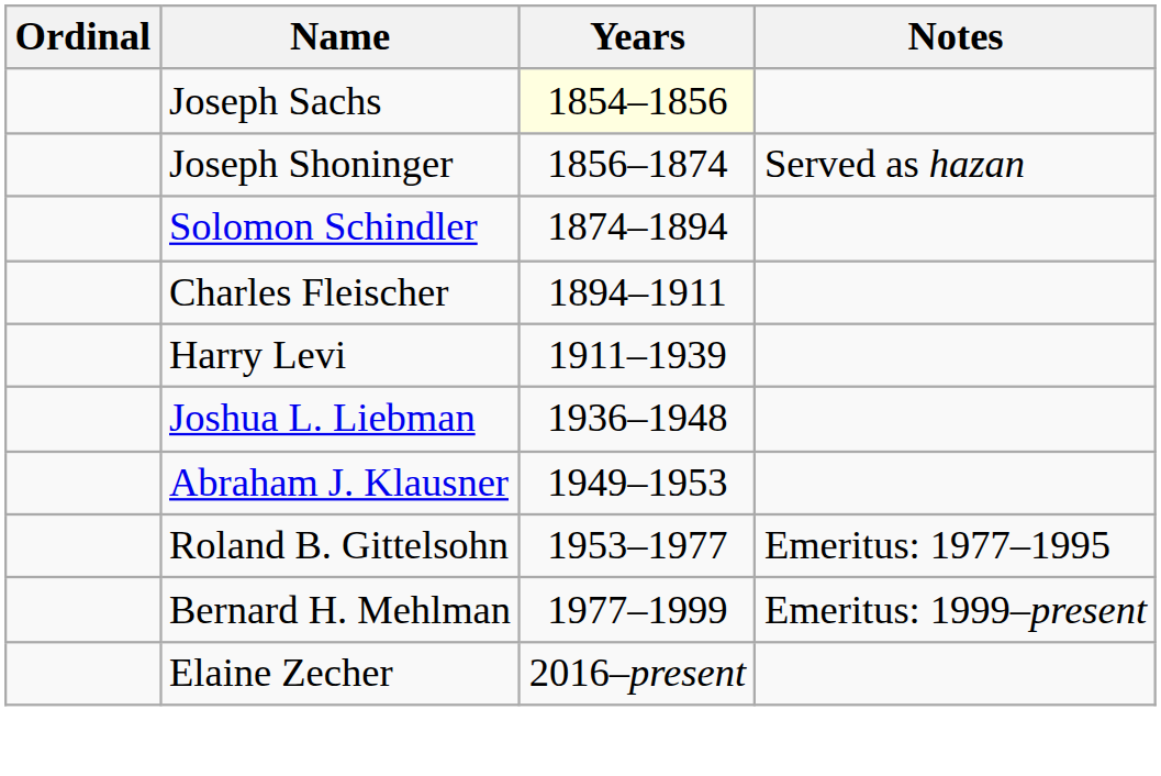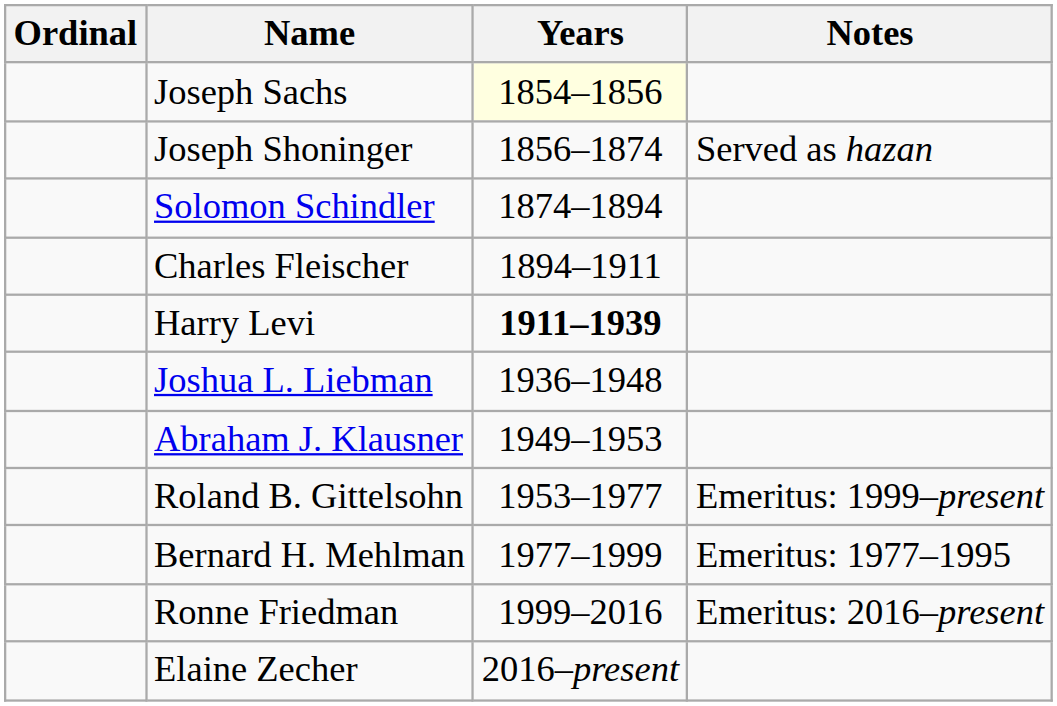 <table class="wikitable sortable" border="1">
 <tr style="white-space:nowrap;">
 <th>Ordinal</th>
 <th>Name</th>
 <th>Years</th>
 <th>Notes</th>
 </tr>
 <tr>
 <td align=center></td>
 <td>Joseph Sachs</td>
 <td align=center style="background: lightyellow;">1854–1856</td>
 <td></td>
 </tr>
 <tr>
 <td align=center></td>
 <td>Joseph Shoninger</td>
 <td align=center>1856–1874</td>
 <td>Served as <em>hazan</em></td>
 </tr>
 <tr>
 <td align=center></td>
 <td><a href='#'>Solomon Schindler</a></td>
 <td align=center>1874–1894</td>
 <td></td>
 </tr>
 <tr>
 <td align=center></td>
 <td>Charles Fleischer</td>
 <td align=center>1894–1911</td>
 <td></td>
 </tr>
 <tr>
 <td align=center></td>
 <td>Harry Levi</td>
-<td align=center>1911–1939</td>
+<td align=center><strong>1911–1939</strong></td>
 <td></td>
 </tr>
 <tr>
 <td align=center></td>
 <td><a href='#'>Joshua L. Liebman</a></td>
 <td align=center>1936–1948</td>
 <td></td>
 </tr>
 <tr>
 <td align=center></td>
 <td><a href='#'>Abraham J. Klausner</a></td>
 <td align=center>1949–1953</td>
 <td></td>
 </tr>
 <tr>
 <td align=center></td>
 <td>Roland B. Gittelsohn</td>
 <td align=center>1953–1977</td>
-<td>Emeritus: 1977–1995</td>
+<td>Emeritus: 1999–<em>present</em></td>
 </tr>
 <tr>
 <td align=center></td>
 <td>Bernard H. Mehlman</td>
 <td align=center>1977–1999</td>
-<td>Emeritus: 1999–<em>present</em></td>
+<td>Emeritus: 1977–1995</td>
+</tr>
+<tr>
+<td align=center></td>
+<td>Ronne Friedman</td>
+<td align=center>1999–2016</td>
+<td>Emeritus: 2016–<em>present</em></td>
 </tr>
 <tr>
 <td align=center></td>
 <td>Elaine Zecher</td>
 <td align=center>2016–<em>present</em></td>
 <td></td>
 </tr>
 </table>
